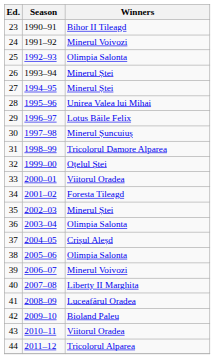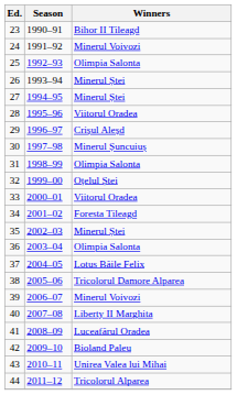 <table class="wikitable" style="font-size:90%">
 <tr>
 <th><abbr>Ed.</abbr></th>
 <th width="60">Season</th>
 <th width="220">Winners</th>
 </tr>
 <tr>
 <td align=center>23</td>
 <td>1990–91</td>
 <td><a href='#'>Bihor II Tileagd</a></td>
 </tr>
 <tr>
 <td align=center>24</td>
 <td>1991–92</td>
 <td><a href='#'>Minerul Voivozi</a></td>
 </tr>
 <tr>
 <td align=center>25</td>
 <td><a href='#'>1992–93</a></td>
 <td><a href='#'>Olimpia Salonta</a></td>
 </tr>
 <tr>
 <td align=center>26</td>
 <td>1993–94</td>
 <td><a href='#'>Minerul Ștei</a></td>
 </tr>
 <tr>
 <td align=center>27</td>
 <td><a href='#'>1994–95</a></td>
 <td><a href='#'>Minerul Ștei</a></td>
 </tr>
 <tr>
 <td align=center>28</td>
 <td><a href='#'>1995–96</a></td>
-<td><a href='#'>Unirea Valea lui Mihai</a></td>
+<td><a href='#'>Viitorul Oradea</a></td>
 </tr>
 <tr>
 <td align=center>29</td>
 <td><a href='#'>1996–97</a></td>
-<td><a href='#'>Lotus Băile Felix</a></td>
+<td><a href='#'>Crișul Aleșd</a></td>
 </tr>
 <tr>
 <td align=center>30</td>
 <td><a href='#'>1997–98</a></td>
 <td><a href='#'>Minerul Șuncuiuș</a></td>
 </tr>
 <tr>
 <td align=center>31</td>
 <td><a href='#'>1998–99</a></td>
-<td><a href='#'>Tricolorul Damore Alparea</a></td>
+<td><a href='#'>Olimpia Salonta</a></td>
 </tr>
 <tr>
 <td align=center>32</td>
 <td><a href='#'>1999–00</a></td>
 <td><a href='#'>Oțelul Ștei</a></td>
 </tr>
 <tr>
 <td align=center>33</td>
 <td><a href='#'>2000–01</a></td>
 <td><a href='#'>Viitorul Oradea</a></td>
 </tr>
 <tr>
 <td align=center>34</td>
 <td><a href='#'>2001–02</a></td>
 <td><a href='#'>Foresta Tileagd</a></td>
 </tr>
 <tr>
 <td align=center>35</td>
 <td><a href='#'>2002–03</a></td>
 <td><a href='#'>Minerul Ștei</a></td>
 </tr>
 <tr>
 <td align=center>36</td>
 <td><a href='#'>2003–04</a></td>
 <td><a href='#'>Olimpia Salonta</a></td>
 </tr>
 <tr>
 <td align=center>37</td>
 <td><a href='#'>2004–05</a></td>
-<td><a href='#'>Crișul Aleșd</a></td>
+<td><a href='#'>Lotus Băile Felix</a></td>
 </tr>
 <tr>
 <td align=center>38</td>
 <td><a href='#'>2005–06</a></td>
-<td><a href='#'>Olimpia Salonta</a></td>
+<td><a href='#'>Tricolorul Damore Alparea</a></td>
 </tr>
 <tr>
 <td align=center>39</td>
 <td><a href='#'>2006–07</a></td>
 <td><a href='#'>Minerul Voivozi</a></td>
 </tr>
 <tr>
 <td align=center>40</td>
 <td><a href='#'>2007–08</a></td>
 <td><a href='#'>Liberty II Marghita</a></td>
 </tr>
 <tr>
 <td align=center>41</td>
 <td><a href='#'>2008–09</a></td>
 <td><a href='#'>Luceafărul Oradea</a></td>
 </tr>
 <tr>
 <td align=center>42</td>
 <td><a href='#'>2009–10</a></td>
 <td><a href='#'>Bioland Paleu</a></td>
 </tr>
 <tr>
 <td align=center>43</td>
 <td><a href='#'>2010–11</a></td>
-<td><a href='#'>Viitorul Oradea</a></td>
+<td><a href='#'>Unirea Valea lui Mihai</a></td>
 </tr>
 <tr>
 <td align=center>44</td>
 <td><a href='#'>2011–12</a></td>
 <td><a href='#'>Tricolorul Alparea</a></td>
 </tr>
 <tr>
 </tr>
 </table>
